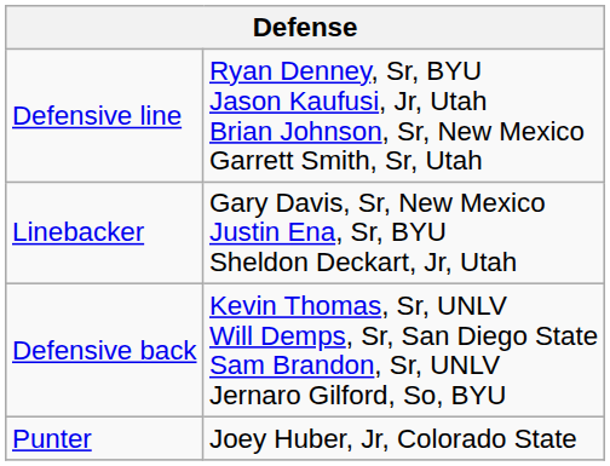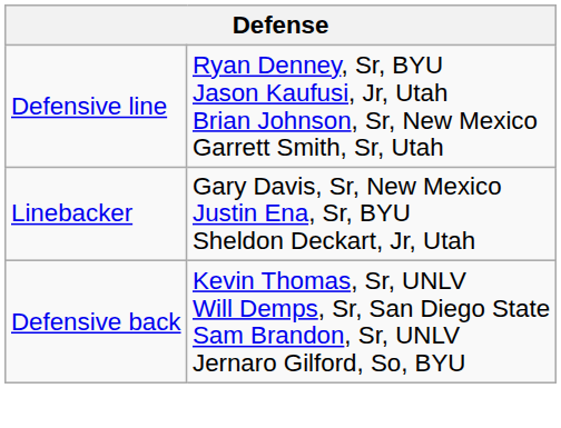 <table class="wikitable" style="font-size: 90%;">
 <tr>
 <th colspan="2">Defense</th>
 </tr>
 <tr>
 <td><a href='#'>Defensive line</a></td>
 <td><a href='#'>Ryan Denney</a>, Sr, BYU<br><a href='#'>Jason Kaufusi</a>, Jr, Utah<br><a href='#'>Brian Johnson</a>, Sr, New Mexico<br>Garrett Smith, Sr, Utah</td>
 </tr>
 <tr>
 <td><a href='#'>Linebacker</a></td>
 <td>Gary Davis, Sr, New Mexico<br><a href='#'>Justin Ena</a>, Sr, BYU<br>Sheldon Deckart, Jr, Utah</td>
 </tr>
 <tr>
 <td><a href='#'>Defensive back</a></td>
 <td><a href='#'>Kevin Thomas</a>, Sr, UNLV<br><a href='#'>Will Demps</a>, Sr, San Diego State<br><a href='#'>Sam Brandon</a>, Sr, UNLV<br>Jernaro Gilford, So, BYU</td>
 </tr>
-<tr>
-<td><a href='#'>Punter</a></td>
-<td>Joey Huber, Jr, Colorado State</td>
-</tr>
 </table>
